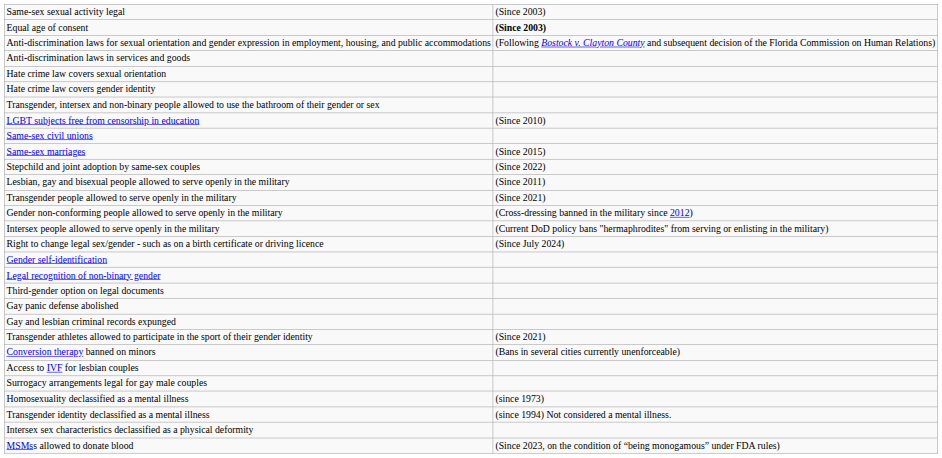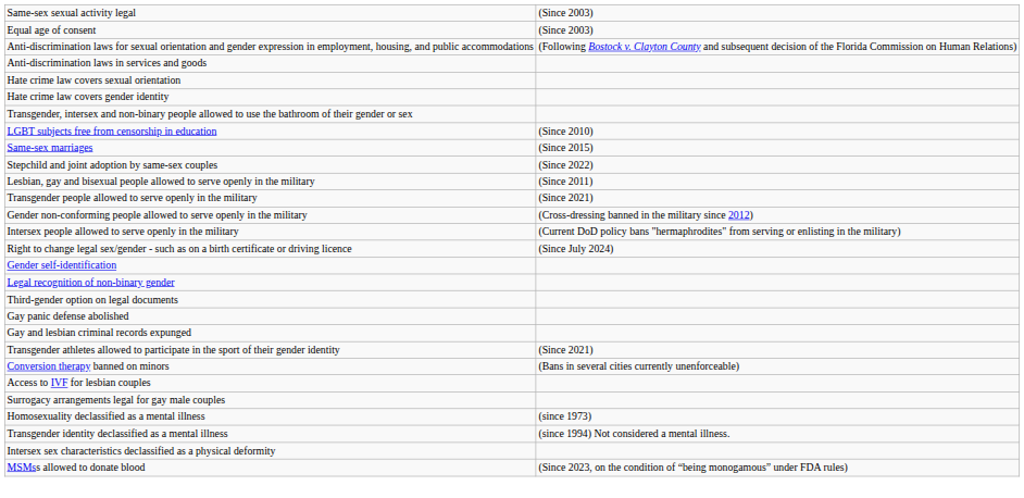 <table class="wikitable">
 <tr>
 <td>Same-sex sexual activity legal</td>
 <td> (Since 2003)</td>
 </tr>
 <tr>
 <td>Equal age of consent</td>
-<td><strong> (Since 2003)</strong></td>
+<td> (Since 2003)</td>
 </tr>
 <tr>
 <td>Anti-discrimination laws for sexual orientation and gender expression in employment, housing, and public accommodations</td>
 <td> (Following <em><a href='#'>Bostock v. Clayton County</a></em> and subsequent decision of the Florida Commission on Human Relations)</td>
 </tr>
 <tr>
 <td>Anti-discrimination laws in services and goods</td>
 <td></td>
 </tr>
 <tr>
 <td>Hate crime law covers sexual orientation</td>
 <td></td>
 </tr>
 <tr>
 <td>Hate crime law covers gender identity</td>
 <td></td>
 </tr>
 <tr>
 <td>Transgender, intersex and non-binary people allowed to use the bathroom of their gender or sex</td>
 <td></td>
 </tr>
 <tr>
 <td><a href='#'>LGBT subjects free from censorship in education</a></td>
 <td> (Since 2010)</td>
-</tr>
-<tr>
-<td><a href='#'>Same-sex civil unions</a></td>
-<td></td>
 </tr>
 <tr>
 <td><a href='#'>Same-sex marriages</a></td>
 <td> (Since 2015)</td>
 </tr>
 <tr>
 <td>Stepchild and joint adoption by same-sex couples</td>
 <td> (Since 2022)</td>
 </tr>
 <tr>
 <td>Lesbian, gay and bisexual people allowed to serve openly in the military</td>
 <td> (Since 2011)</td>
 </tr>
 <tr>
 <td>Transgender people allowed to serve openly in the military</td>
 <td> (Since 2021)</td>
 </tr>
 <tr>
 <td>Gender non-conforming people allowed to serve openly in the military</td>
 <td> (Cross-dressing banned in the military since <a href='#'>2012</a>)</td>
 </tr>
 <tr>
 <td>Intersex people allowed to serve openly in the military</td>
 <td> (Current DoD policy bans "hermaphrodites" from serving or enlisting in the military)</td>
 </tr>
 <tr>
 <td>Right to change legal sex/gender - such as on a birth certificate or driving licence</td>
 <td> (Since July 2024)</td>
 </tr>
 <tr>
 <td><a href='#'>Gender self-identification</a></td>
 <td></td>
 </tr>
 <tr>
 <td><a href='#'>Legal recognition of non-binary gender</a></td>
 <td></td>
 </tr>
 <tr>
 <td>Third-gender option on legal documents</td>
 <td></td>
 </tr>
 <tr>
 <td>Gay panic defense abolished</td>
 <td></td>
 </tr>
 <tr>
 <td>Gay and lesbian criminal records expunged</td>
 <td></td>
 </tr>
 <tr>
 <td>Transgender athletes allowed to participate in the sport of their gender identity</td>
 <td> (Since 2021)</td>
 </tr>
 <tr>
 <td><a href='#'>Conversion therapy</a> banned on minors</td>
 <td> (Bans in several cities currently unenforceable)</td>
 </tr>
 <tr>
 <td>Access to <a href='#'>IVF</a> for lesbian couples</td>
 <td></td>
 </tr>
 <tr>
 <td>Surrogacy arrangements legal for gay male couples</td>
 <td></td>
 </tr>
 <tr>
 <td>Homosexuality declassified as a mental illness</td>
 <td> (since 1973)</td>
 </tr>
 <tr>
 <td>Transgender identity declassified as a mental illness</td>
 <td> (since 1994) Not considered a mental illness.</td>
 </tr>
 <tr>
 <td>Intersex sex characteristics declassified as a physical deformity</td>
 <td></td>
 </tr>
 <tr>
 <td><a href='#'>MSMs</a>s allowed to donate blood</td>
 <td> (Since 2023, on the condition of “being monogamous” under FDA rules)</td>
 </tr>
 </table>
